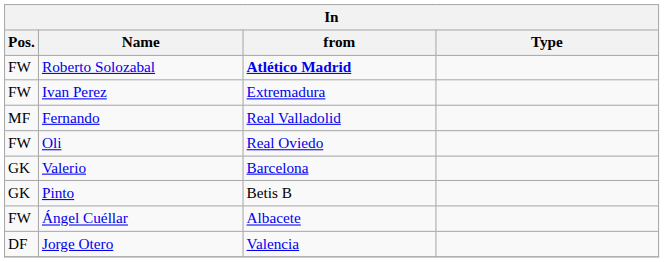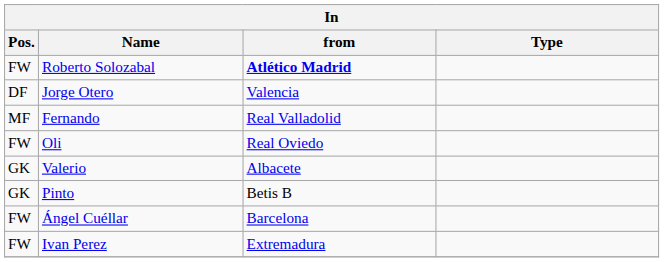 <table class="wikitable" style="font-size:90%;width:99%;">
 <tr>
 <th colspan="4">In</th>
 </tr>
 <tr>
 <th width=3%>Pos.</th>
 <th width=32%>Name</th>
 <th width=30%>from</th>
 <th width=35%>Type</th>
 </tr>
 <tr>
 <td>FW</td>
 <td><a href='#'>Roberto Solozabal</a></td>
 <td><strong><a href='#'>Atlético Madrid</a></strong></td>
 <td></td>
 </tr>
 <tr>
-<td>FW</td>
-<td><a href='#'>Ivan Perez</a></td>
-<td><a href='#'>Extremadura</a></td>
+<td>DF</td>
+<td><a href='#'>Jorge Otero</a></td>
+<td><a href='#'>Valencia</a></td>
 <td></td>
 </tr>
 <tr>
 <td>MF</td>
 <td><a href='#'>Fernando</a></td>
 <td><a href='#'>Real Valladolid</a></td>
 <td></td>
 </tr>
 <tr>
 <td>FW</td>
 <td><a href='#'>Oli</a></td>
 <td><a href='#'>Real Oviedo</a></td>
 <td></td>
 </tr>
 <tr>
 <td>GK</td>
 <td><a href='#'>Valerio</a></td>
-<td><a href='#'>Barcelona</a></td>
+<td><a href='#'>Albacete</a></td>
 <td></td>
 </tr>
 <tr>
 <td>GK</td>
 <td><a href='#'>Pinto</a></td>
 <td>Betis B</td>
 <td></td>
 </tr>
 <tr>
 <td>FW</td>
 <td><a href='#'>Ángel Cuéllar</a></td>
-<td><a href='#'>Albacete</a></td>
+<td><a href='#'>Barcelona</a></td>
 <td></td>
 </tr>
 <tr>
-<td>DF</td>
-<td><a href='#'>Jorge Otero</a></td>
-<td><a href='#'>Valencia</a></td>
+<td>FW</td>
+<td><a href='#'>Ivan Perez</a></td>
+<td><a href='#'>Extremadura</a></td>
 <td></td>
 </tr>
 <tr>
 </tr>
 </table>
